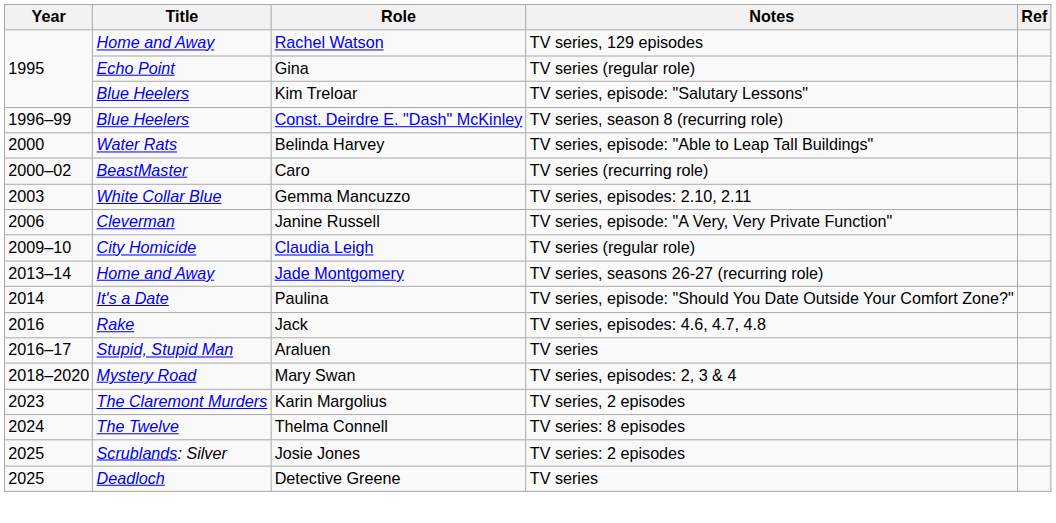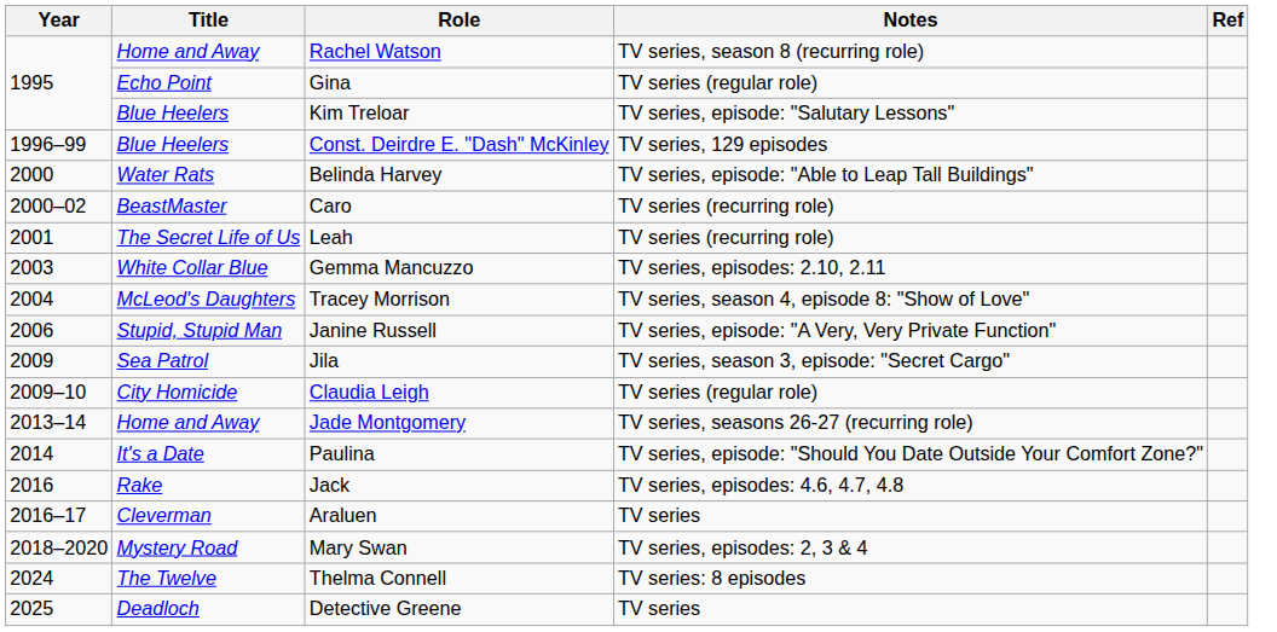 <table class="wikitable sortable">
 <tr>
 <th>Year</th>
 <th>Title</th>
 <th>Role</th>
 <th class="unsortable">Notes</th>
 <th>Ref</th>
 </tr>
 <tr>
 <td rowspan="3">1995</td>
 <td><em><a href='#'>Home and Away</a></em></td>
 <td><a href='#'>Rachel Watson</a></td>
-<td>TV series, 129 episodes</td>
+<td>TV series, season 8 (recurring role)</td>
 <td></td>
 </tr>
 <tr>
 <td><em><a href='#'>Echo Point</a></em></td>
 <td>Gina</td>
 <td>TV series (regular role)</td>
 <td></td>
 </tr>
 <tr>
 <td><em><a href='#'>Blue Heelers</a></em></td>
 <td>Kim Treloar</td>
 <td>TV series, episode: "Salutary Lessons"</td>
 <td></td>
 </tr>
 <tr>
 <td>1996–99</td>
 <td><em><a href='#'>Blue Heelers</a></em></td>
 <td><a href='#'>Const. Deirdre E. "Dash" McKinley</a></td>
-<td>TV series, season 8 (recurring role)</td>
+<td>TV series, 129 episodes</td>
 <td></td>
 </tr>
 <tr>
 <td>2000</td>
 <td><em><a href='#'>Water Rats</a></em></td>
 <td>Belinda Harvey</td>
 <td>TV series, episode: "Able to Leap Tall Buildings"</td>
 <td></td>
 </tr>
 <tr>
 <td>2000–02</td>
 <td><em><a href='#'>BeastMaster</a></em></td>
 <td>Caro</td>
 <td>TV series (recurring role)</td>
 <td></td>
 </tr>
 <tr>
+<td>2001</td>
+<td><em><a href='#'>The Secret Life of Us</a></em></td>
+<td>Leah</td>
+<td>TV series (recurring role)</td>
+<td></td>
+</tr>
+<tr>
 <td>2003</td>
 <td><em><a href='#'>White Collar Blue</a></em></td>
 <td>Gemma Mancuzzo</td>
 <td>TV series, episodes: 2.10, 2.11</td>
 <td></td>
 </tr>
 <tr>
+<td>2004</td>
+<td><em><a href='#'>McLeod's Daughters</a></em></td>
+<td>Tracey Morrison</td>
+<td>TV series, season 4, episode 8: "Show of Love"</td>
+<td></td>
+</tr>
+<tr>
 <td>2006</td>
-<td><em><a href='#'>Cleverman</a></em></td>
+<td><em><a href='#'>Stupid, Stupid Man</a></em></td>
 <td>Janine Russell</td>
 <td>TV series, episode: "A Very, Very Private Function"</td>
+<td></td>
+</tr>
+<tr>
+<td>2009</td>
+<td><em><a href='#'>Sea Patrol</a></em></td>
+<td>Jila</td>
+<td>TV series, season 3, episode: "Secret Cargo"</td>
 <td></td>
 </tr>
 <tr>
 <td>2009–10</td>
 <td><em><a href='#'>City Homicide</a></em></td>
 <td><a href='#'>Claudia Leigh</a></td>
 <td>TV series (regular role)</td>
 <td></td>
 </tr>
 <tr>
 <td>2013–14</td>
 <td><em><a href='#'>Home and Away</a></em></td>
 <td><a href='#'>Jade Montgomery</a></td>
 <td>TV series, seasons 26-27 (recurring role)</td>
 <td></td>
 </tr>
 <tr>
 <td>2014</td>
 <td><em><a href='#'>It's a Date</a></em></td>
 <td>Paulina</td>
 <td>TV series, episode: "Should You Date Outside Your Comfort Zone?"</td>
 <td></td>
 </tr>
 <tr>
 <td>2016</td>
 <td><em><a href='#'>Rake</a></em></td>
 <td>Jack</td>
 <td>TV series, episodes: 4.6, 4.7, 4.8</td>
 <td></td>
 </tr>
 <tr>
 <td>2016–17</td>
-<td><em><a href='#'>Stupid, Stupid Man</a></em></td>
+<td><em><a href='#'>Cleverman</a></em></td>
 <td>Araluen</td>
 <td>TV series</td>
 <td></td>
 </tr>
 <tr>
 <td>2018–2020</td>
 <td><em><a href='#'>Mystery Road</a></em></td>
 <td>Mary Swan</td>
 <td>TV series, episodes: 2, 3 & 4</td>
 <td></td>
 </tr>
 <tr>
-<td>2023</td>
-<td><em><a href='#'>The Claremont Murders</a></em></td>
-<td>Karin Margolius</td>
-<td>TV series, 2 episodes</td>
-<td></td>
-</tr>
-<tr>
 <td>2024</td>
 <td><em><a href='#'>The Twelve</a></em></td>
 <td>Thelma Connell</td>
 <td>TV series: 8 episodes</td>
-<td></td>
-</tr>
-<tr>
-<td>2025</td>
-<td><em><a href='#'>Scrublands</a>: Silver</em></td>
-<td>Josie Jones</td>
-<td>TV series: 2 episodes</td>
 <td></td>
 </tr>
 <tr>
 <td>2025</td>
 <td><em><a href='#'>Deadloch</a></em></td>
 <td>Detective Greene</td>
 <td>TV series</td>
 <td></td>
 </tr>
 </table>
